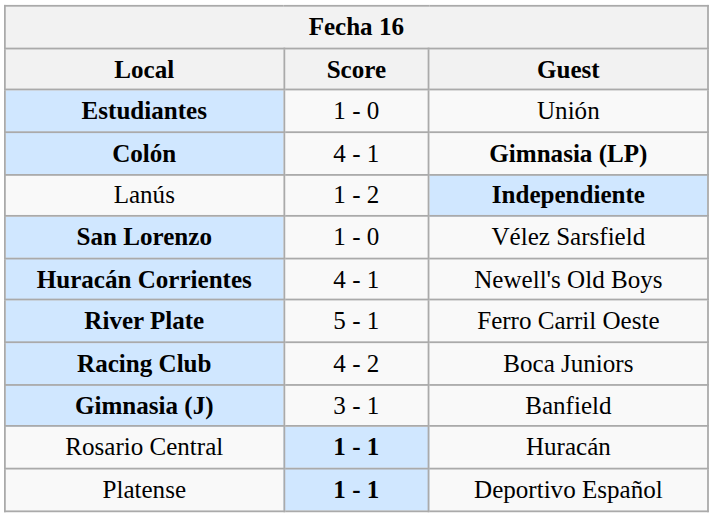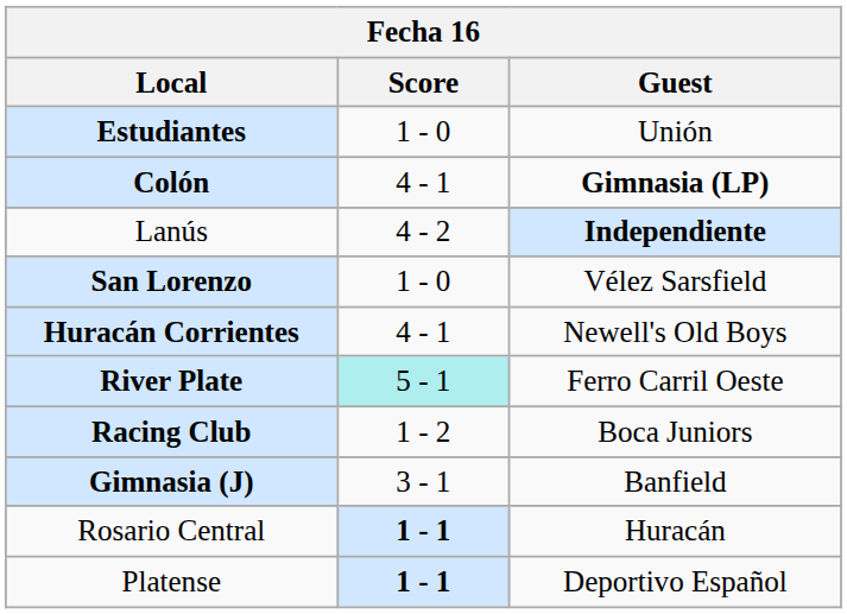 <table class="wikitable nowrap" style="font-size:88%; float:left; margin-right:1em;">
 <tr>
 <th colspan=3 align=center>Fecha 16</th>
 </tr>
 <tr>
 <th width="150">Local</th>
 <th width="75">Score</th>
 <th width="150">Guest</th>
 </tr>
 <tr align=center>
 <td bgcolor=#D0E7FF><strong>Estudiantes</strong></td>
 <td>1 - 0</td>
 <td>Unión</td>
 </tr>
 <tr align=center>
 <td bgcolor=#D0E7FF><strong>Colón</strong></td>
 <td>4 - 1</td>
 <td><strong>Gimnasia (LP)</strong></td>
 </tr>
 <tr align=center>
 <td>Lanús</td>
-<td>1 - 2</td>
+<td>4 - 2</td>
 <td bgcolor=#D0E7FF><strong>Independiente</strong></td>
 </tr>
 <tr align=center>
 <td bgcolor=#D0E7FF><strong>San Lorenzo</strong></td>
 <td>1 - 0</td>
 <td>Vélez Sarsfield</td>
 </tr>
 <tr align=center>
 <td bgcolor=#D0E7FF><strong>Huracán Corrientes</strong></td>
 <td>4 - 1</td>
 <td>Newell's Old Boys</td>
 </tr>
 <tr align=center>
 <td bgcolor=#D0E7FF><strong>River Plate</strong></td>
-<td>5 - 1</td>
+<td style="background: paleturquoise;">5 - 1</td>
 <td>Ferro Carril Oeste</td>
 </tr>
 <tr align=center>
 <td bgcolor=#D0E7FF><strong>Racing Club</strong></td>
-<td>4 - 2</td>
+<td>1 - 2</td>
 <td>Boca Juniors</td>
 </tr>
 <tr align=center>
 <td bgcolor=#D0E7FF><strong>Gimnasia (J)</strong></td>
 <td>3 - 1</td>
 <td>Banfield</td>
 </tr>
 <tr align=center>
 <td>Rosario Central</td>
 <td bgcolor=#D0E7FF><strong>1 - 1</strong></td>
 <td>Huracán</td>
 </tr>
 <tr align=center>
 <td>Platense</td>
 <td bgcolor=#D0E7FF><strong>1 - 1</strong></td>
 <td>Deportivo Español</td>
 </tr>
 </table>
